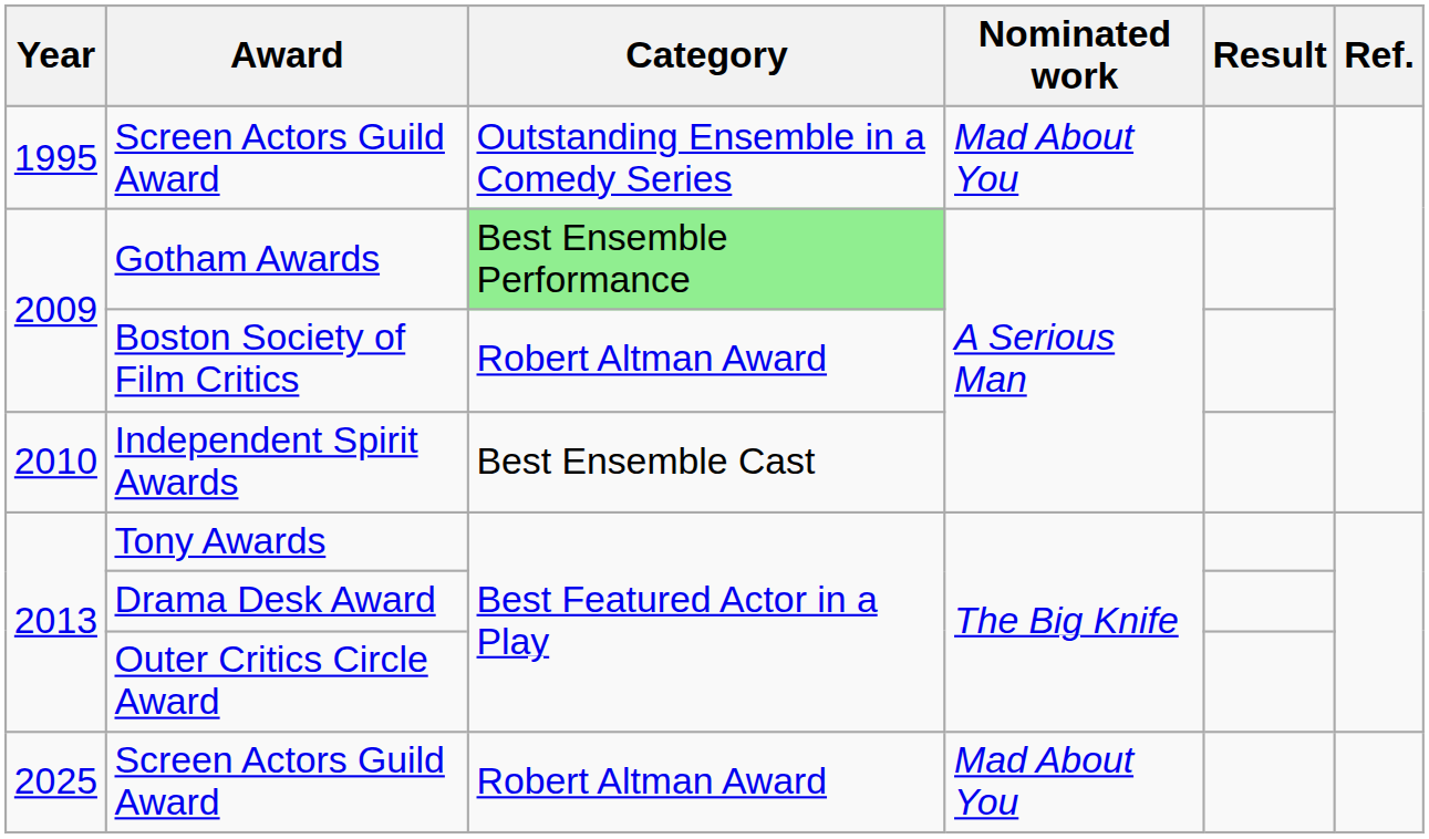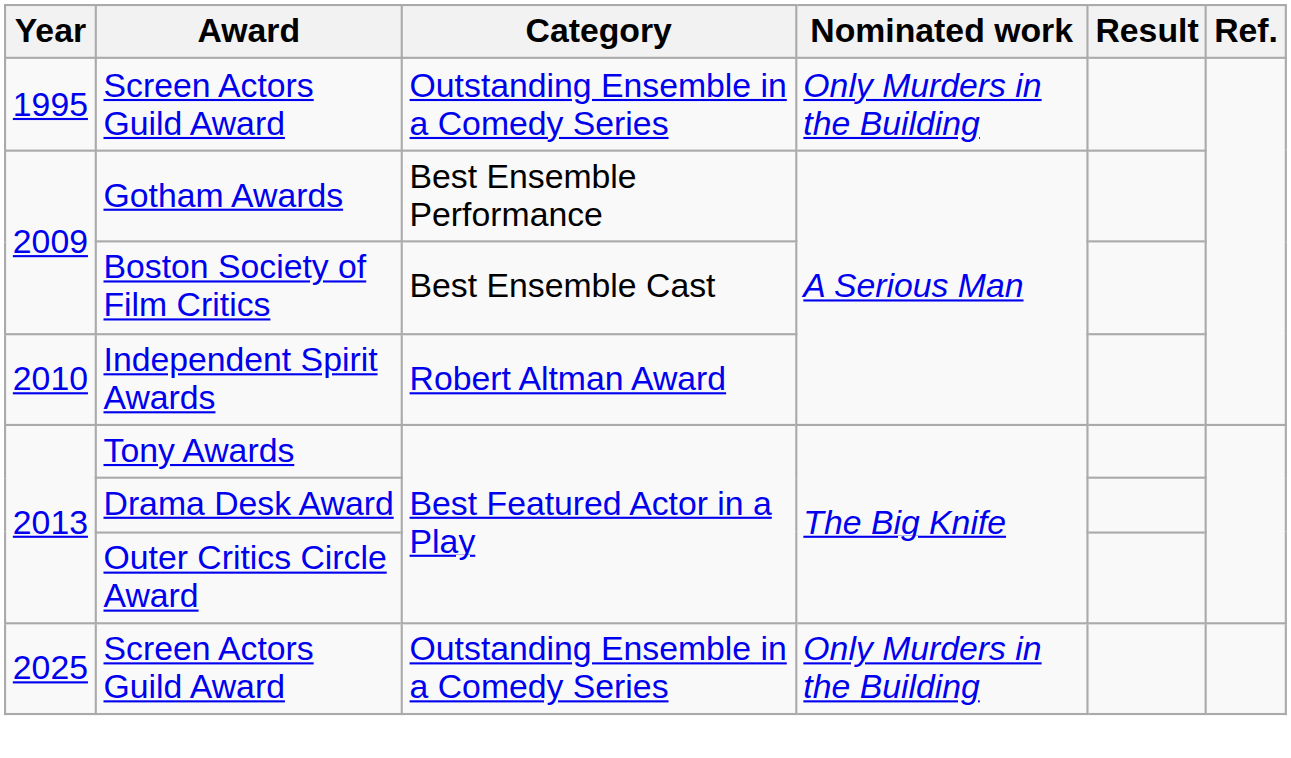 <table class="wikitable">
 <tr>
 <th>Year</th>
 <th>Award</th>
 <th>Category</th>
 <th>Nominated work</th>
 <th>Result</th>
 <th>Ref.</th>
 </tr>
 <tr>
 <td><a href='#'>1995</a></td>
 <td><a href='#'>Screen Actors Guild Award</a></td>
 <td><a href='#'>Outstanding Ensemble in a Comedy Series</a></td>
-<td><em><a href='#'>Mad About You</a></em></td>
+<td><em><a href='#'>Only Murders in the Building</a></em></td>
 <td></td>
 <td rowspan=4></td>
 </tr>
 <tr>
 <td rowspan="2"><a href='#'>2009</a></td>
 <td><a href='#'>Gotham Awards</a></td>
-<td style="background: lightgreen;">Best Ensemble Performance</td>
+<td>Best Ensemble Performance</td>
 <td rowspan="3"><em><a href='#'>A Serious Man</a></em></td>
 <td></td>
 </tr>
 <tr>
 <td><a href='#'>Boston Society of Film Critics</a></td>
-<td><a href='#'>Robert Altman Award</a></td>
+<td>Best Ensemble Cast</td>
 <td></td>
 </tr>
 <tr>
 <td><a href='#'>2010</a></td>
 <td><a href='#'>Independent Spirit Awards</a></td>
-<td>Best Ensemble Cast</td>
+<td><a href='#'>Robert Altman Award</a></td>
 <td></td>
 </tr>
 <tr>
 <td rowspan="3"><a href='#'>2013</a></td>
 <td><a href='#'>Tony Awards</a></td>
 <td rowspan="3"><a href='#'>Best Featured Actor in a Play</a></td>
 <td rowspan=3><em><a href='#'>The Big Knife</a></em></td>
 <td></td>
 <td rowspan=3></td>
 </tr>
 <tr>
 <td><a href='#'>Drama Desk Award</a></td>
 <td></td>
 </tr>
 <tr>
 <td><a href='#'>Outer Critics Circle Award</a></td>
 <td></td>
 </tr>
 <tr>
 <td><a href='#'>2025</a></td>
 <td><a href='#'>Screen Actors Guild Award</a></td>
-<td><a href='#'>Robert Altman Award</a></td>
-<td><em><a href='#'>Mad About You</a></em></td>
+<td><a href='#'>Outstanding Ensemble in a Comedy Series</a></td>
+<td><em><a href='#'>Only Murders in the Building</a></em></td>
 <td></td>
 <td rowspan=4></td>
 </tr>
 </table>
